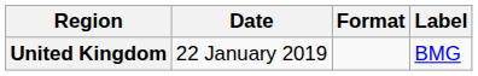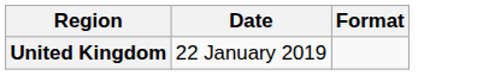 <table class="wikitable plainrowheaders">
 <tr>
 <th>Region</th>
 <th>Date</th>
 <th>Format</th>
-<th>Label</th>
 </tr>
 <tr>
 <th scope="row">United Kingdom</th>
 <td>22 January 2019</td>
 <td></td>
-<td><a href='#'>BMG</a></td>
 </tr>
 </table>
